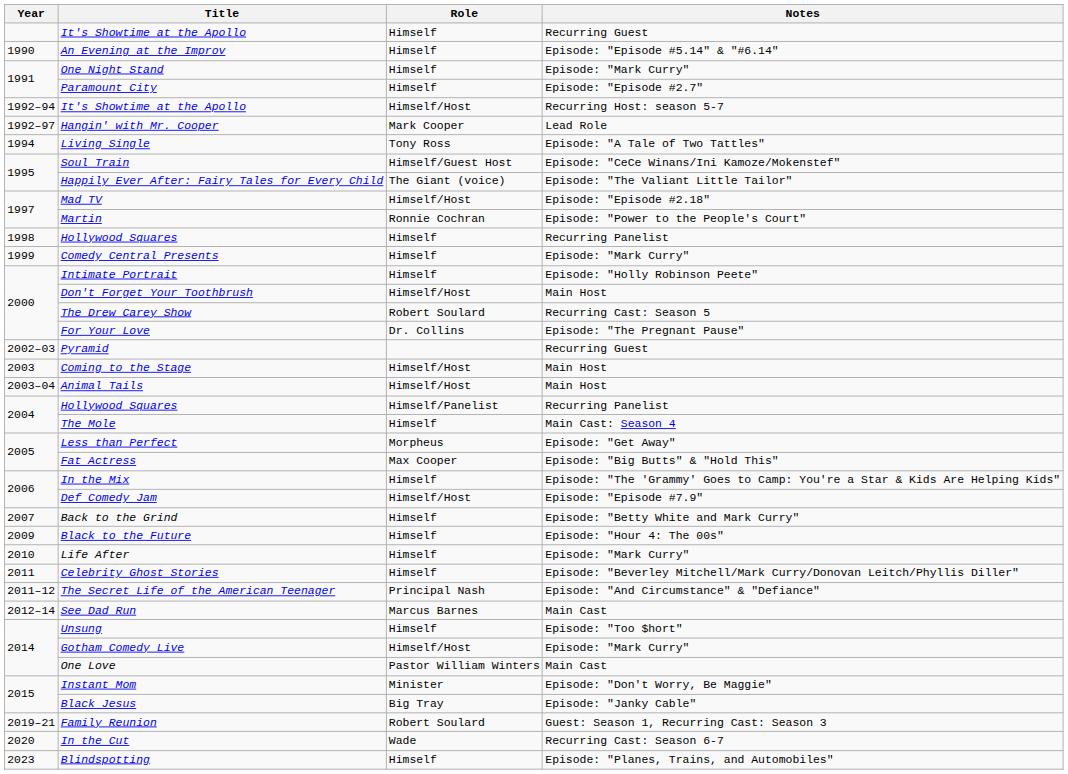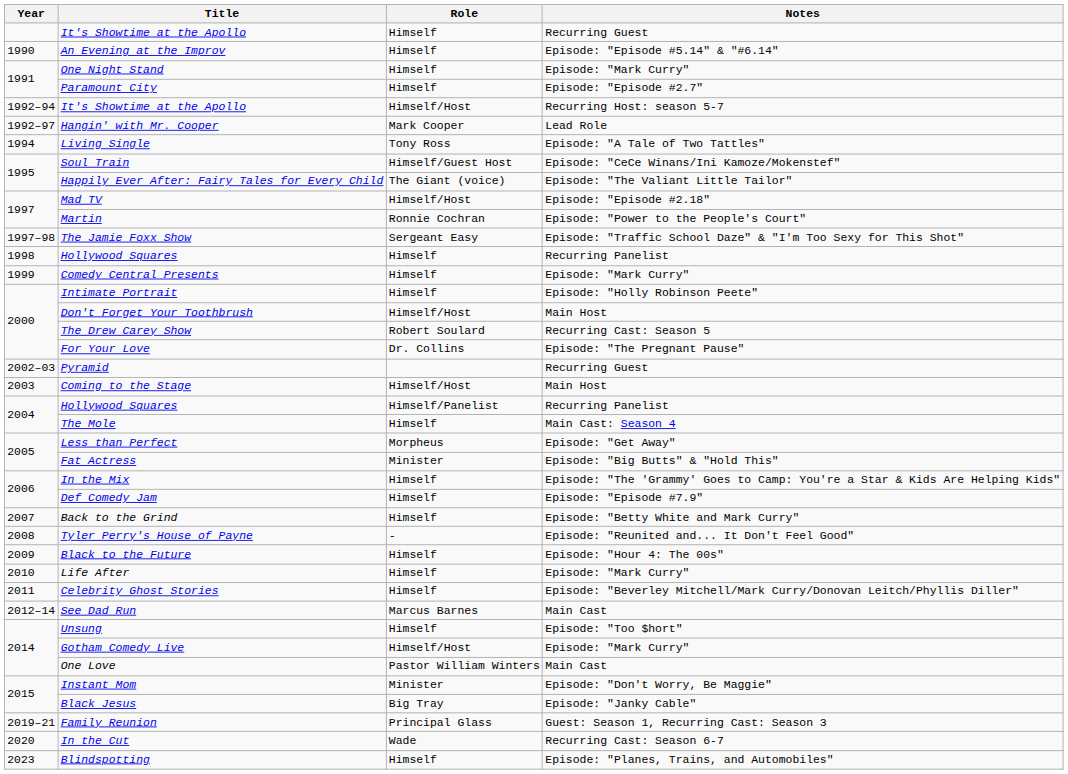 <table class="wikitable plainrowheaders sortable" style="margin-right: 0;">
 <tr>
 <th>Year</th>
 <th>Title</th>
 <th>Role</th>
 <th>Notes</th>
 </tr>
 <tr>
 <td></td>
 <td><em><a href='#'>It's Showtime at the Apollo</a></em></td>
 <td>Himself</td>
 <td>Recurring Guest</td>
 </tr>
 <tr>
 <td>1990</td>
 <td><em><a href='#'>An Evening at the Improv</a></em></td>
 <td>Himself</td>
 <td>Episode: "Episode #5.14" & "#6.14"</td>
 </tr>
 <tr>
 <td rowspan=2>1991</td>
 <td><em><a href='#'>One Night Stand</a></em></td>
 <td>Himself</td>
 <td>Episode: "Mark Curry"</td>
 </tr>
 <tr>
 <td><em><a href='#'>Paramount City</a></em></td>
 <td>Himself</td>
 <td>Episode: "Episode #2.7"</td>
 </tr>
 <tr>
 <td>1992–94</td>
 <td><em><a href='#'>It's Showtime at the Apollo</a></em></td>
 <td>Himself/Host</td>
 <td>Recurring Host: season 5-7</td>
 </tr>
 <tr>
 <td>1992–97</td>
 <td><em><a href='#'>Hangin' with Mr. Cooper</a></em></td>
 <td>Mark Cooper</td>
 <td>Lead Role</td>
 </tr>
 <tr>
 <td>1994</td>
 <td><em><a href='#'>Living Single</a></em></td>
 <td>Tony Ross</td>
 <td>Episode: "A Tale of Two Tattles"</td>
 </tr>
 <tr>
 <td rowspan=2>1995</td>
 <td><em><a href='#'>Soul Train</a></em></td>
 <td>Himself/Guest Host</td>
 <td>Episode: "CeCe Winans/Ini Kamoze/Mokenstef"</td>
 </tr>
 <tr>
 <td><em><a href='#'>Happily Ever After: Fairy Tales for Every Child</a></em></td>
 <td>The Giant (voice)</td>
 <td>Episode: "The Valiant Little Tailor"</td>
 </tr>
 <tr>
 <td rowspan=2>1997</td>
 <td><em><a href='#'>Mad TV</a></em></td>
 <td>Himself/Host</td>
 <td>Episode: "Episode #2.18"</td>
 </tr>
 <tr>
 <td><em><a href='#'>Martin</a></em></td>
 <td>Ronnie Cochran</td>
 <td>Episode: "Power to the People's Court"</td>
 </tr>
 <tr>
+<td>1997–98</td>
+<td><em><a href='#'>The Jamie Foxx Show</a></em></td>
+<td>Sergeant Easy</td>
+<td>Episode: "Traffic School Daze" & "I'm Too Sexy for This Shot"</td>
+</tr>
+<tr>
 <td>1998</td>
 <td><em><a href='#'>Hollywood Squares</a></em></td>
 <td>Himself</td>
 <td>Recurring Panelist</td>
 </tr>
 <tr>
 <td>1999</td>
 <td><em><a href='#'>Comedy Central Presents</a></em></td>
 <td>Himself</td>
 <td>Episode: "Mark Curry"</td>
 </tr>
 <tr>
 <td rowspan=4>2000</td>
 <td><em><a href='#'>Intimate Portrait</a></em></td>
 <td>Himself</td>
 <td>Episode: "Holly Robinson Peete"</td>
 </tr>
 <tr>
 <td><em><a href='#'>Don't Forget Your Toothbrush</a></em></td>
 <td>Himself/Host</td>
 <td>Main Host</td>
 </tr>
 <tr>
 <td><em><a href='#'>The Drew Carey Show</a></em></td>
 <td>Robert Soulard</td>
 <td>Recurring Cast: Season 5</td>
 </tr>
 <tr>
 <td><em><a href='#'>For Your Love</a></em></td>
 <td>Dr. Collins</td>
 <td>Episode: "The Pregnant Pause"</td>
 </tr>
 <tr>
 <td>2002–03</td>
 <td><em><a href='#'>Pyramid</a></em></td>
 <td></td>
 <td>Recurring Guest</td>
 </tr>
 <tr>
 <td>2003</td>
 <td><em><a href='#'>Coming to the Stage</a></em></td>
 <td>Himself/Host</td>
 <td>Main Host</td>
 </tr>
 <tr>
-<td>2003–04</td>
-<td><em><a href='#'>Animal Tails</a></em></td>
-<td>Himself/Host</td>
-<td>Main Host</td>
-</tr>
-<tr>
 <td rowspan=2>2004</td>
 <td><em><a href='#'>Hollywood Squares</a></em></td>
 <td>Himself/Panelist</td>
 <td>Recurring Panelist</td>
 </tr>
 <tr>
 <td><em><a href='#'>The Mole</a></em></td>
 <td>Himself</td>
 <td>Main Cast: <a href='#'>Season 4</a></td>
 </tr>
 <tr>
 <td rowspan=2>2005</td>
 <td><em><a href='#'>Less than Perfect</a></em></td>
 <td>Morpheus</td>
 <td>Episode: "Get Away"</td>
 </tr>
 <tr>
 <td><em><a href='#'>Fat Actress</a></em></td>
-<td>Max Cooper</td>
+<td>Minister</td>
 <td>Episode: "Big Butts" & "Hold This"</td>
 </tr>
 <tr>
 <td rowspan=2>2006</td>
 <td><em><a href='#'>In the Mix</a></em></td>
 <td>Himself</td>
 <td>Episode: "The 'Grammy' Goes to Camp: You're a Star & Kids Are Helping Kids"</td>
 </tr>
 <tr>
 <td><em><a href='#'>Def Comedy Jam</a></em></td>
-<td>Himself/Host</td>
+<td>Himself</td>
 <td>Episode: "Episode #7.9"</td>
 </tr>
 <tr>
 <td>2007</td>
 <td><em>Back to the Grind</em></td>
 <td>Himself</td>
 <td>Episode: "Betty White and Mark Curry"</td>
+</tr>
+<tr>
+<td>2008</td>
+<td><em><a href='#'>Tyler Perry's House of Payne</a></em></td>
+<td>-</td>
+<td>Episode: "Reunited and... It Don't Feel Good"</td>
 </tr>
 <tr>
 <td>2009</td>
 <td><em><a href='#'>Black to the Future</a></em></td>
 <td>Himself</td>
 <td>Episode: "Hour 4: The 00s"</td>
 </tr>
 <tr>
 <td>2010</td>
 <td><em>Life After</em></td>
 <td>Himself</td>
 <td>Episode: "Mark Curry"</td>
 </tr>
 <tr>
 <td>2011</td>
 <td><em><a href='#'>Celebrity Ghost Stories</a></em></td>
 <td>Himself</td>
 <td>Episode: "Beverley Mitchell/Mark Curry/Donovan Leitch/Phyllis Diller"</td>
-</tr>
-<tr>
-<td>2011–12</td>
-<td><em><a href='#'>The Secret Life of the American Teenager</a></em></td>
-<td>Principal Nash</td>
-<td>Episode: "And Circumstance" & "Defiance"</td>
 </tr>
 <tr>
 <td>2012–14</td>
 <td><em><a href='#'>See Dad Run</a></em></td>
 <td>Marcus Barnes</td>
 <td>Main Cast</td>
 </tr>
 <tr>
 <td rowspan=3>2014</td>
 <td><em><a href='#'>Unsung</a></em></td>
 <td>Himself</td>
 <td>Episode: "Too $hort"</td>
 </tr>
 <tr>
 <td><em><a href='#'>Gotham Comedy Live</a></em></td>
 <td>Himself/Host</td>
 <td>Episode: "Mark Curry"</td>
 </tr>
 <tr>
 <td><em>One Love</em></td>
 <td>Pastor William Winters</td>
 <td>Main Cast</td>
 </tr>
 <tr>
 <td rowspan=2>2015</td>
 <td><em><a href='#'>Instant Mom</a></em></td>
 <td>Minister</td>
 <td>Episode: "Don't Worry, Be Maggie"</td>
 </tr>
 <tr>
 <td><em><a href='#'>Black Jesus</a></em></td>
 <td>Big Tray</td>
 <td>Episode: "Janky Cable"</td>
 </tr>
 <tr>
 <td>2019–21</td>
 <td><em><a href='#'>Family Reunion</a></em></td>
-<td>Robert Soulard</td>
+<td>Principal Glass</td>
 <td>Guest: Season 1, Recurring Cast: Season 3</td>
 </tr>
 <tr>
 <td>2020</td>
 <td><em><a href='#'>In the Cut</a></em></td>
 <td>Wade</td>
 <td>Recurring Cast: Season 6-7</td>
 </tr>
 <tr>
 <td>2023</td>
 <td><em><a href='#'>Blindspotting</a></em></td>
 <td>Himself</td>
 <td>Episode: "Planes, Trains, and Automobiles"</td>
 </tr>
 </table>
